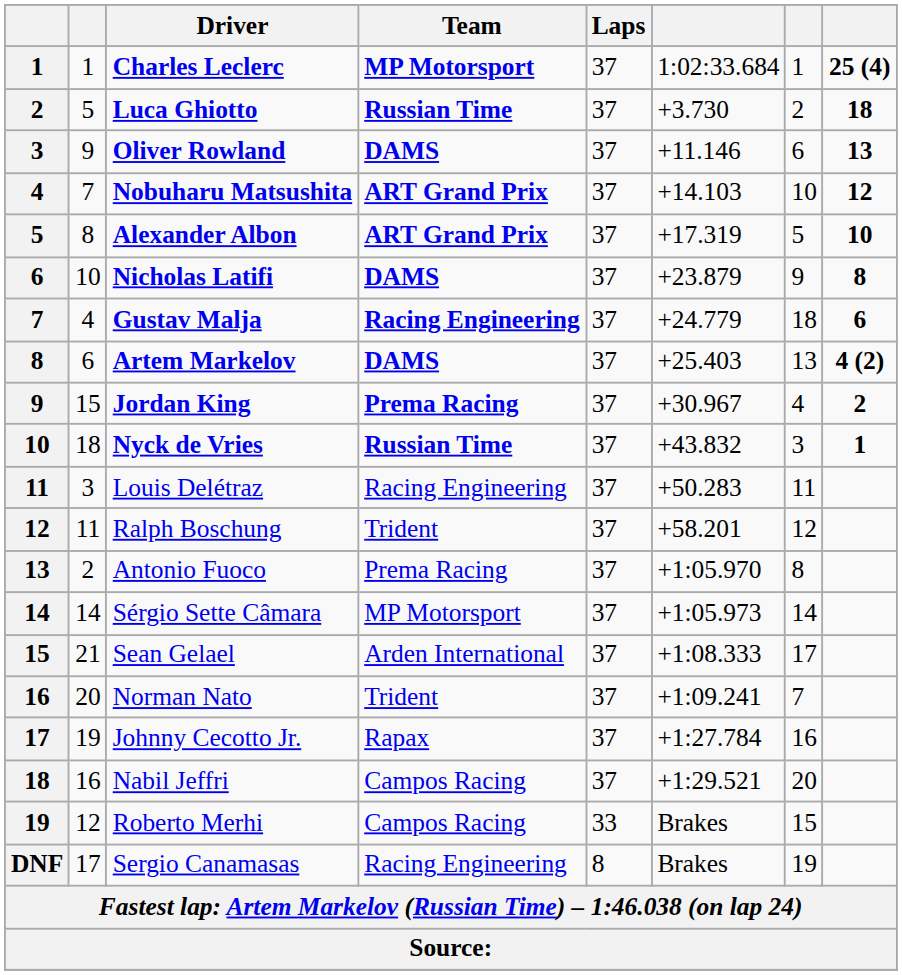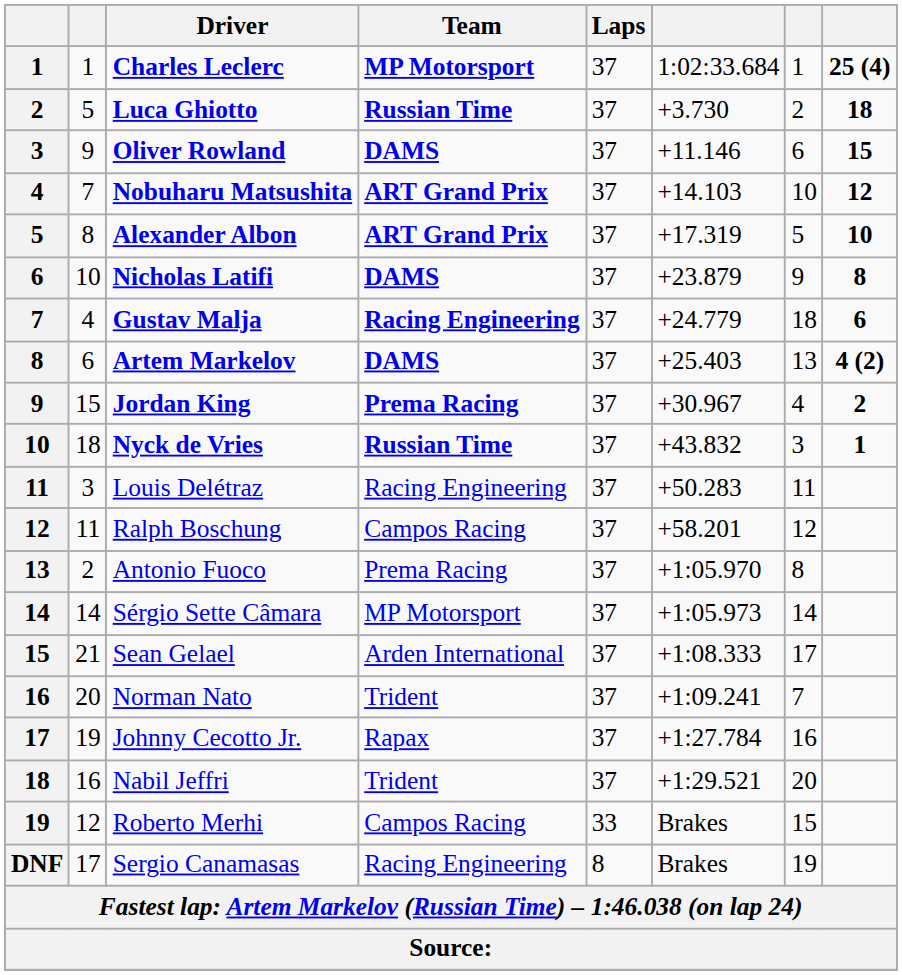 <table class="wikitable" style="font-size:85%">
 <tr>
 <th scope="col"></th>
 <th scope="col"></th>
 <th scope="col">Driver</th>
 <th scope="col">Team</th>
 <th scope="col">Laps</th>
 <th scope="col"></th>
 <th scope="col"></th>
 <th scope="col"></th>
 </tr>
 <tr>
 <th scope="row">1</th>
 <td align="center">1</td>
 <td> <strong><a href='#'>Charles Leclerc</a></strong></td>
 <td><strong><a href='#'>MP Motorsport</a></strong></td>
 <td>37</td>
 <td>1:02:33.684</td>
 <td>1</td>
 <td align="center"><strong>25 (4)</strong></td>
 </tr>
 <tr>
 <th scope="row">2</th>
 <td align="center">5</td>
 <td><strong> <a href='#'>Luca Ghiotto</a></strong></td>
 <td><strong><a href='#'>Russian Time</a></strong></td>
 <td>37</td>
 <td>+3.730</td>
 <td>2</td>
 <td align="center"><strong>18</strong></td>
 </tr>
 <tr>
 <th scope="row">3</th>
 <td align="center">9</td>
 <td><strong> <a href='#'>Oliver Rowland</a></strong></td>
 <td><strong><a href='#'>DAMS</a></strong></td>
 <td>37</td>
 <td>+11.146</td>
 <td>6</td>
-<td align="center"><strong>13</strong></td>
+<td align="center"><strong>15</strong></td>
 </tr>
 <tr>
 <th scope="row">4</th>
 <td align="center">7</td>
 <td><strong> <a href='#'>Nobuharu Matsushita</a></strong></td>
 <td><strong><a href='#'>ART Grand Prix</a></strong></td>
 <td>37</td>
 <td>+14.103</td>
 <td>10</td>
 <td align="center"><strong>12</strong></td>
 </tr>
 <tr>
 <th scope="row">5</th>
 <td align="center">8</td>
 <td><strong> <a href='#'>Alexander Albon</a></strong></td>
 <td><strong><a href='#'>ART Grand Prix</a></strong></td>
 <td>37</td>
 <td>+17.319</td>
 <td>5</td>
 <td align="center"><strong>10</strong></td>
 </tr>
 <tr>
 <th scope="row">6</th>
 <td align="center">10</td>
 <td><strong> <a href='#'>Nicholas Latifi</a></strong></td>
 <td><strong><a href='#'>DAMS</a></strong></td>
 <td>37</td>
 <td>+23.879</td>
 <td>9</td>
 <td align="center"><strong>8</strong></td>
 </tr>
 <tr>
 <th scope="row">7</th>
 <td align="center">4</td>
 <td> <strong><a href='#'>Gustav Malja</a></strong></td>
 <td><strong><a href='#'>Racing Engineering</a></strong></td>
 <td>37</td>
 <td>+24.779</td>
 <td>18</td>
 <td align="center"><strong>6</strong></td>
 </tr>
 <tr>
 <th scope="row">8</th>
 <td align="center">6</td>
 <td><strong> <a href='#'>Artem Markelov</a></strong></td>
 <td><strong><a href='#'>DAMS</a></strong></td>
 <td>37</td>
 <td>+25.403</td>
 <td>13</td>
 <td align="center"><strong>4 (2)</strong></td>
 </tr>
 <tr>
 <th scope="row">9</th>
 <td align="center">15</td>
 <td><strong> <a href='#'>Jordan King</a></strong></td>
 <td><strong><a href='#'>Prema Racing</a></strong></td>
 <td>37</td>
 <td>+30.967</td>
 <td>4</td>
 <td align="center"><strong>2</strong></td>
 </tr>
 <tr>
 <th scope="row">10</th>
 <td align="center">18</td>
 <td><strong> <a href='#'>Nyck de Vries</a></strong></td>
 <td><strong><a href='#'>Russian Time</a></strong></td>
 <td>37</td>
 <td>+43.832</td>
 <td>3</td>
 <td align="center"><strong>1</strong></td>
 </tr>
 <tr>
 <th scope="row">11</th>
 <td align="center">3</td>
 <td> <a href='#'>Louis Delétraz</a></td>
 <td><a href='#'>Racing Engineering</a></td>
 <td>37</td>
 <td>+50.283</td>
 <td>11</td>
 <td></td>
 </tr>
 <tr>
 <th scope="row">12</th>
 <td align="center">11</td>
 <td> <a href='#'>Ralph Boschung</a></td>
-<td><a href='#'>Trident</a></td>
+<td><a href='#'>Campos Racing</a></td>
 <td>37</td>
 <td>+58.201</td>
 <td>12</td>
 <td></td>
 </tr>
 <tr>
 <th scope="row">13</th>
 <td align="center">2</td>
 <td> <a href='#'>Antonio Fuoco</a></td>
 <td><a href='#'>Prema Racing</a></td>
 <td>37</td>
 <td>+1:05.970</td>
 <td>8</td>
 <td></td>
 </tr>
 <tr>
 <th scope="row">14</th>
 <td align="center">14</td>
 <td> <a href='#'>Sérgio Sette Câmara</a></td>
 <td><a href='#'>MP Motorsport</a></td>
 <td>37</td>
 <td>+1:05.973</td>
 <td>14</td>
 <td></td>
 </tr>
 <tr>
 <th scope="row">15</th>
 <td align="center">21</td>
 <td> <a href='#'>Sean Gelael</a></td>
 <td><a href='#'>Arden International</a></td>
 <td>37</td>
 <td>+1:08.333</td>
 <td>17</td>
 <td></td>
 </tr>
 <tr>
 <th scope="row">16</th>
 <td align="center">20</td>
 <td> <a href='#'>Norman Nato</a></td>
 <td><a href='#'>Trident</a></td>
 <td>37</td>
 <td>+1:09.241</td>
 <td>7</td>
 <td></td>
 </tr>
 <tr>
 <th scope="row">17</th>
 <td align="center">19</td>
 <td> <a href='#'>Johnny Cecotto Jr.</a></td>
 <td><a href='#'>Rapax</a></td>
 <td>37</td>
 <td>+1:27.784</td>
 <td>16</td>
 <td></td>
 </tr>
 <tr>
 <th scope="row">18</th>
 <td align="center">16</td>
 <td> <a href='#'>Nabil Jeffri</a></td>
-<td><a href='#'>Campos Racing</a></td>
+<td><a href='#'>Trident</a></td>
 <td>37</td>
 <td>+1:29.521</td>
 <td>20</td>
 <td></td>
 </tr>
 <tr>
 <th scope="row">19</th>
 <td align="center">12</td>
 <td> <a href='#'>Roberto Merhi</a></td>
 <td><a href='#'>Campos Racing</a></td>
 <td>33</td>
 <td>Brakes</td>
 <td>15</td>
 <td></td>
 </tr>
 <tr>
 <th scope="row">DNF</th>
 <td align="center">17</td>
 <td> <a href='#'>Sergio Canamasas</a></td>
 <td><a href='#'>Racing Engineering</a></td>
 <td>8</td>
 <td>Brakes</td>
 <td>19</td>
 <td></td>
 </tr>
 <tr>
 <th colspan="8" align="center"><em>Fastest lap:  <a href='#'>Artem Markelov</a> (<a href='#'>Russian Time</a>) – 1:46.038 (on lap 24)</em></th>
 </tr>
 <tr>
 <th colspan="8">Source:</th>
 </tr>
 <tr>
 </tr>
 </table>
